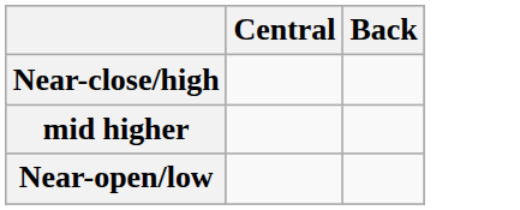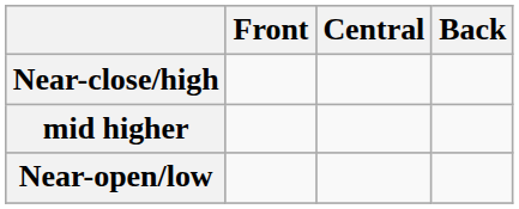 <table class="wikitable" style="text-align:center">
 <tr>
 <th></th>
+<th>Front</th>
 <th>Central</th>
 <th>Back</th>
 </tr>
 <tr>
 <th>Near-close/high</th>
 <td></td>
 <td></td>
+<td></td>
 </tr>
 <tr>
 <th>mid higher</th>
+<td></td>
 <td></td>
 <td></td>
 </tr>
 <tr>
 <th>Near-open/low</th>
 <td></td>
 <td></td>
+<td></td>
 </tr>
 </table>
